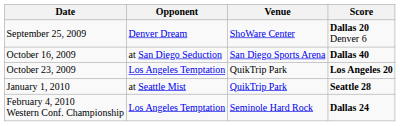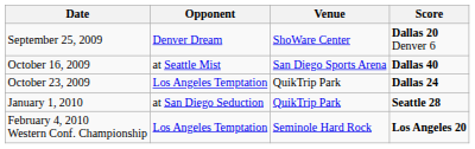 <table class="wikitable" border="1">
 <tr>
 <th>Date</th>
 <th>Opponent</th>
 <th>Venue</th>
 <th>Score</th>
 </tr>
 <tr>
 <td>September 25, 2009</td>
 <td><a href='#'>Denver Dream</a></td>
 <td><a href='#'>ShoWare Center</a></td>
 <td><strong>Dallas 20</strong><br>Denver 6</td>
 </tr>
 <tr>
 <td>October 16, 2009</td>
-<td>at <a href='#'>San Diego Seduction</a></td>
+<td>at <a href='#'>Seattle Mist</a></td>
 <td><a href='#'>San Diego Sports Arena</a></td>
 <td><strong>Dallas 40</strong><br></td>
 </tr>
 <tr>
 <td>October 23, 2009</td>
 <td><a href='#'>Los Angeles Temptation</a></td>
 <td>QuikTrip Park</td>
-<td><strong>Los Angeles 20</strong><br></td>
+<td><strong>Dallas 24</strong><br></td>
 </tr>
 <tr>
 <td>January 1, 2010</td>
-<td>at <a href='#'>Seattle Mist</a></td>
+<td>at <a href='#'>San Diego Seduction</a></td>
 <td><a href='#'>QuikTrip Park</a></td>
 <td><strong>Seattle 28</strong><br></td>
 </tr>
 <tr>
 <td>February 4, 2010<br>Western Conf. Championship</td>
 <td><a href='#'>Los Angeles Temptation</a></td>
 <td><a href='#'>Seminole Hard Rock</a></td>
-<td><strong>Dallas 24</strong><br></td>
+<td><strong>Los Angeles 20</strong><br></td>
 </tr>
 </table>
